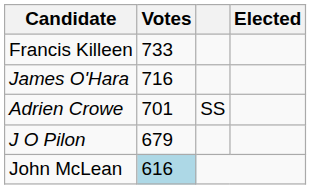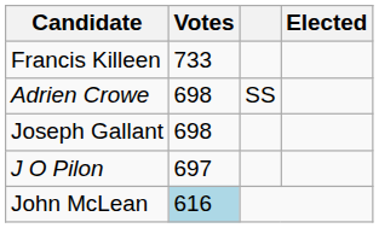 <table class="wikitable">
 <tr>
 <th>Candidate</th>
 <th>Votes</th>
 <th></th>
 <th>Elected</th>
 </tr>
 <tr>
 <td>Francis Killeen</td>
 <td>733</td>
 <td></td>
 <td style="text-align:center"></td>
 </tr>
 <tr>
-<td><em>James O'Hara</em></td>
-<td>716</td>
+<td><em>Adrien Crowe</em></td>
+<td>698</td>
+<td>SS</td>
+<td style="text-align:center"></td>
+</tr>
+<tr>
+<td>Joseph Gallant</td>
+<td>698</td>
 <td></td>
 <td style="text-align:center"></td>
 </tr>
 <tr>
-<td><em>Adrien Crowe</em></td>
-<td>701</td>
-<td>SS</td>
-<td style="text-align:center"></td>
-</tr>
-<tr>
 <td><em>J O Pilon</em></td>
-<td>679</td>
+<td>697</td>
 <td></td>
 <td style="text-align:center"></td>
 </tr>
 <tr>
 <td>John McLean</td>
 <td style="background: lightblue;">616</td>
 </tr>
 </table>
